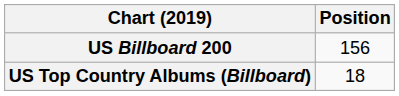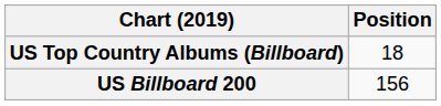 <table class="wikitable sortable plainrowheaders" style="text-align:center">
 <tr>
 <th scope="col">Chart (2019)</th>
 <th scope="col">Position</th>
 </tr>
 <tr>
+<th scope="row">US Top Country Albums (<em>Billboard</em>)</th>
+<td>18</td>
+</tr>
+<tr>
 <th scope="row">US <em>Billboard</em> 200</th>
 <td>156</td>
 </tr>
-<tr>
-<th scope="row">US Top Country Albums (<em>Billboard</em>)</th>
-<td>18</td>
-</tr>
 </table>
